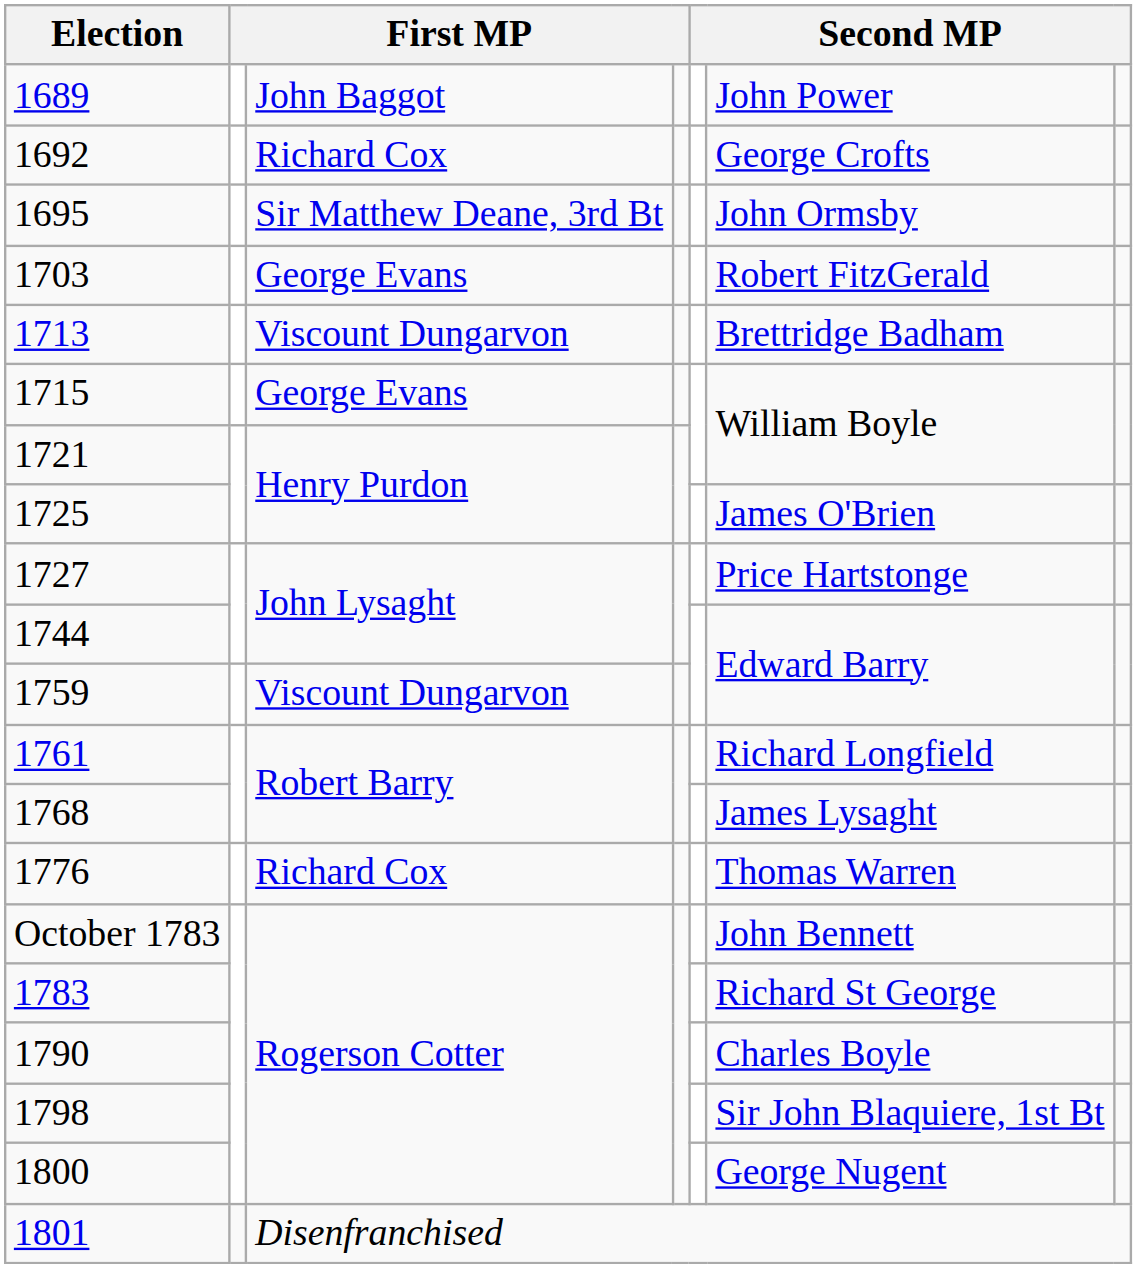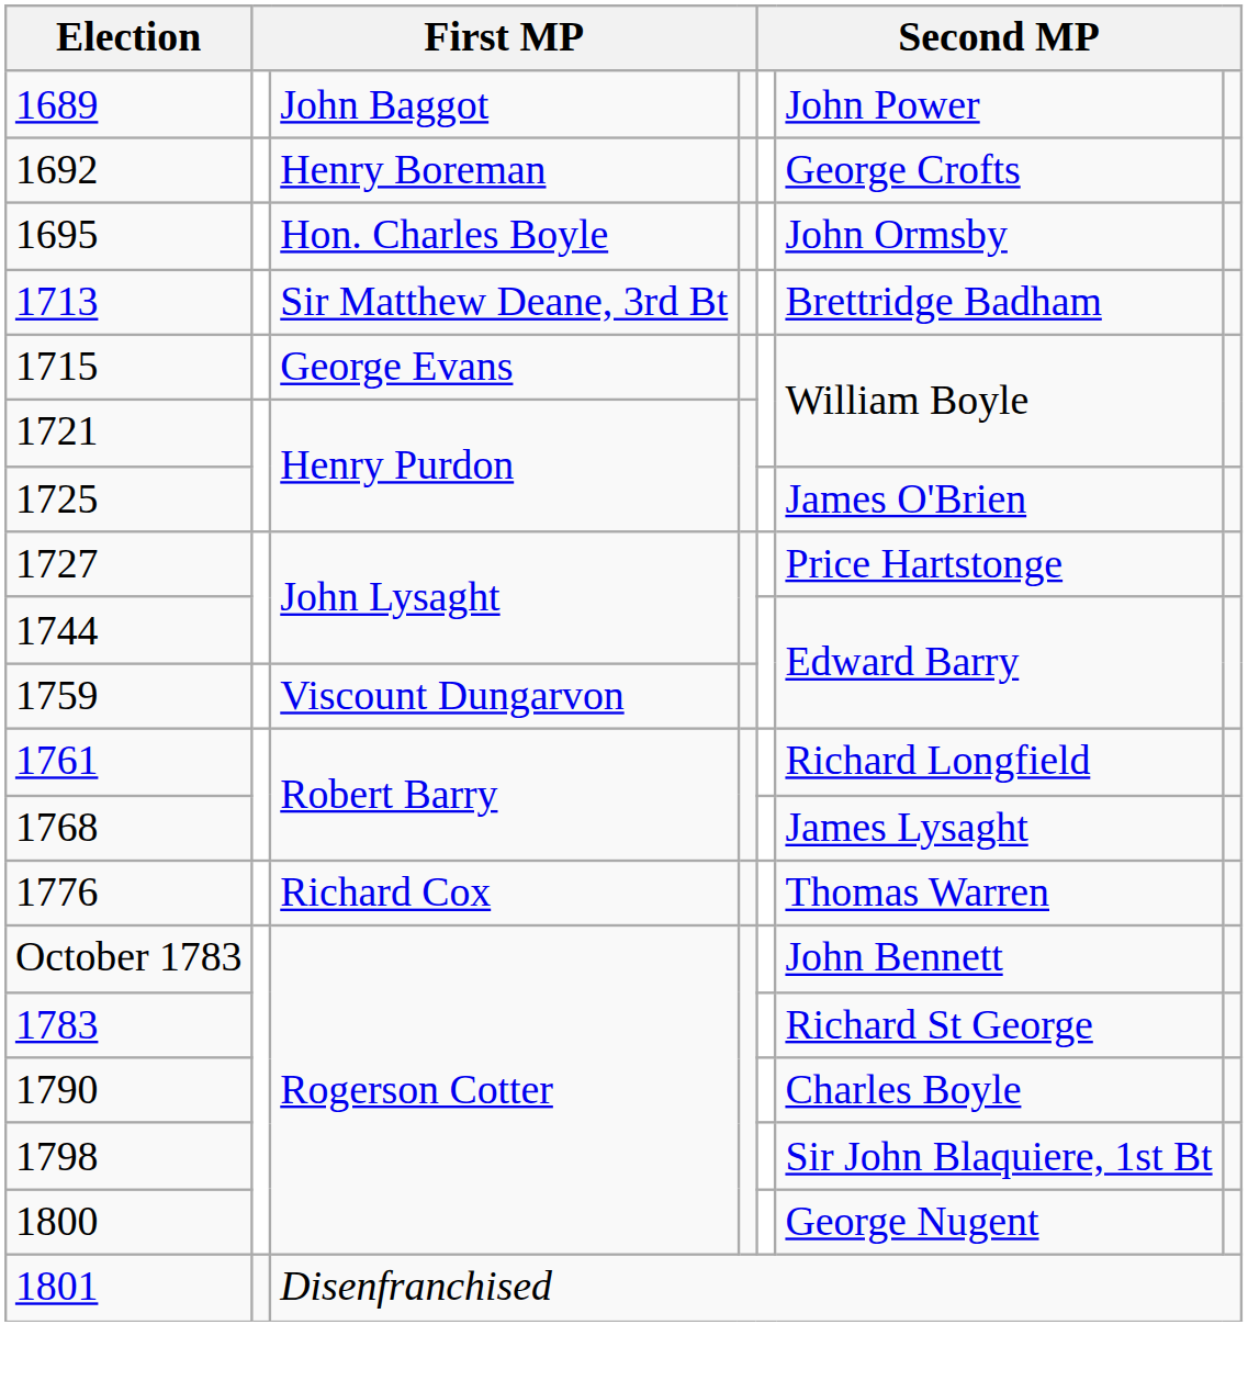 <table class="wikitable">
 <tr>
 <th>Election</th>
 <th colspan=3>First MP</th>
 <th colspan=3>Second MP</th>
 </tr>
 <tr>
 <td><a href='#'>1689</a></td>
 <td style="background-color: white"></td>
 <td><a href='#'>John Baggot</a></td>
 <td></td>
 <td style="background-color: white"></td>
 <td><a href='#'>John Power</a></td>
 <td></td>
 </tr>
 <tr>
 <td>1692</td>
 <td style="background-color: white"></td>
-<td><a href='#'>Richard Cox</a></td>
+<td><a href='#'>Henry Boreman</a></td>
 <td></td>
 <td style="background-color: white"></td>
 <td><a href='#'>George Crofts</a></td>
 <td></td>
 </tr>
 <tr>
 <td>1695</td>
 <td style="background-color: white"></td>
-<td><a href='#'>Sir Matthew Deane, 3rd Bt</a></td>
+<td><a href='#'>Hon. Charles Boyle</a></td>
 <td></td>
 <td style="background-color: white"></td>
 <td><a href='#'>John Ormsby</a></td>
 <td></td>
 </tr>
 <tr>
-<td>1703</td>
-<td style="background-color: white"></td>
-<td><a href='#'>George Evans</a></td>
-<td></td>
-<td style="background-color: white"></td>
-<td><a href='#'>Robert FitzGerald</a></td>
-<td></td>
-</tr>
-<tr>
 <td><a href='#'>1713</a></td>
 <td style="background-color: white"></td>
-<td><a href='#'>Viscount Dungarvon</a></td>
+<td><a href='#'>Sir Matthew Deane, 3rd Bt</a></td>
 <td></td>
 <td style="background-color: white"></td>
 <td><a href='#'>Brettridge Badham</a></td>
 <td></td>
 </tr>
 <tr>
 <td>1715</td>
 <td style="background-color: white"></td>
 <td><a href='#'>George Evans</a></td>
 <td></td>
 <td rowspan="2" style="background-color: white"></td>
 <td rowspan="2">William Boyle</td>
 <td rowspan="2"></td>
 </tr>
 <tr>
 <td>1721</td>
 <td rowspan="2" style="background-color: white"></td>
 <td rowspan="2"><a href='#'>Henry Purdon</a></td>
 <td rowspan="2"></td>
 </tr>
 <tr>
 <td>1725</td>
 <td style="background-color: white"></td>
 <td><a href='#'>James O'Brien</a>  </td>
 </tr>
 <tr>
 <td>1727</td>
 <td rowspan="2" style="background-color: white"></td>
 <td rowspan="2"><a href='#'>John Lysaght</a></td>
 <td rowspan="2"></td>
 <td style="background-color: white"></td>
 <td><a href='#'>Price Hartstonge</a></td>
 <td></td>
 </tr>
 <tr>
 <td>1744</td>
 <td rowspan="2" style="background-color: white"></td>
 <td rowspan="2"><a href='#'>Edward Barry</a></td>
 <td rowspan="2"></td>
 </tr>
 <tr>
 <td>1759</td>
 <td style="background-color: white"></td>
 <td><a href='#'>Viscount Dungarvon</a></td>
 <td></td>
 </tr>
 <tr>
 <td><a href='#'>1761</a></td>
 <td rowspan="2" style="background-color: white"></td>
 <td rowspan="2"><a href='#'>Robert Barry</a></td>
 <td rowspan="2"></td>
 <td style="background-color: white"></td>
 <td><a href='#'>Richard Longfield</a></td>
 <td></td>
 </tr>
 <tr>
 <td>1768</td>
 <td style="background-color: white"></td>
 <td><a href='#'>James Lysaght</a></td>
 <td></td>
 </tr>
 <tr>
 <td>1776</td>
 <td style="background-color: white"></td>
 <td><a href='#'>Richard Cox</a></td>
 <td></td>
 <td style="background-color: white"></td>
 <td><a href='#'>Thomas Warren</a></td>
 <td></td>
 </tr>
 <tr>
 <td>October 1783</td>
 <td rowspan="5" style="background-color: white"></td>
 <td rowspan="5"><a href='#'>Rogerson Cotter</a></td>
 <td rowspan="5"></td>
 <td style="background-color: white"></td>
 <td><a href='#'>John Bennett</a></td>
 <td></td>
 </tr>
 <tr>
 <td><a href='#'>1783</a></td>
 <td style="background-color: white"></td>
 <td><a href='#'>Richard St George</a></td>
 <td></td>
 </tr>
 <tr>
 <td>1790</td>
 <td style="background-color: white"></td>
 <td><a href='#'>Charles Boyle</a></td>
 <td></td>
 </tr>
 <tr>
 <td>1798</td>
 <td style="background-color: white"></td>
 <td><a href='#'>Sir John Blaquiere, 1st Bt</a></td>
 <td></td>
 </tr>
 <tr>
 <td>1800</td>
 <td style="background-color: white"></td>
 <td><a href='#'>George Nugent</a></td>
 <td></td>
 </tr>
 <tr>
 <td><a href='#'>1801</a></td>
 <td></td>
 <td colspan="5"><em>Disenfranchised</em></td>
 </tr>
 </table>
